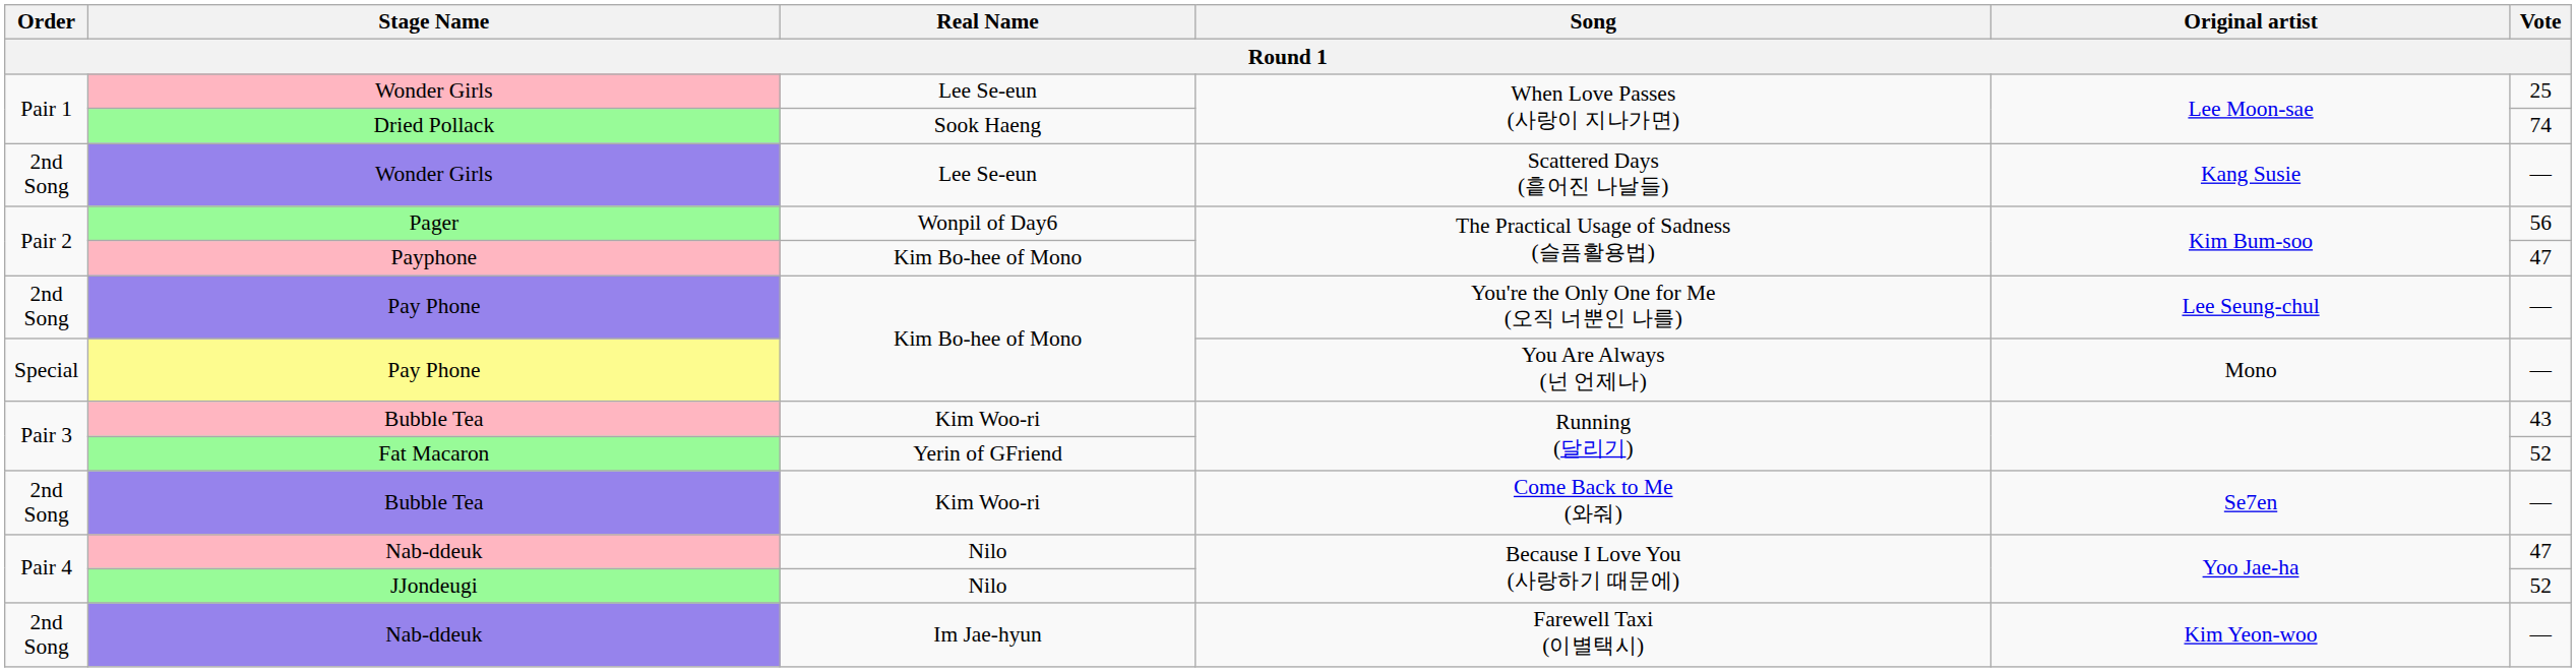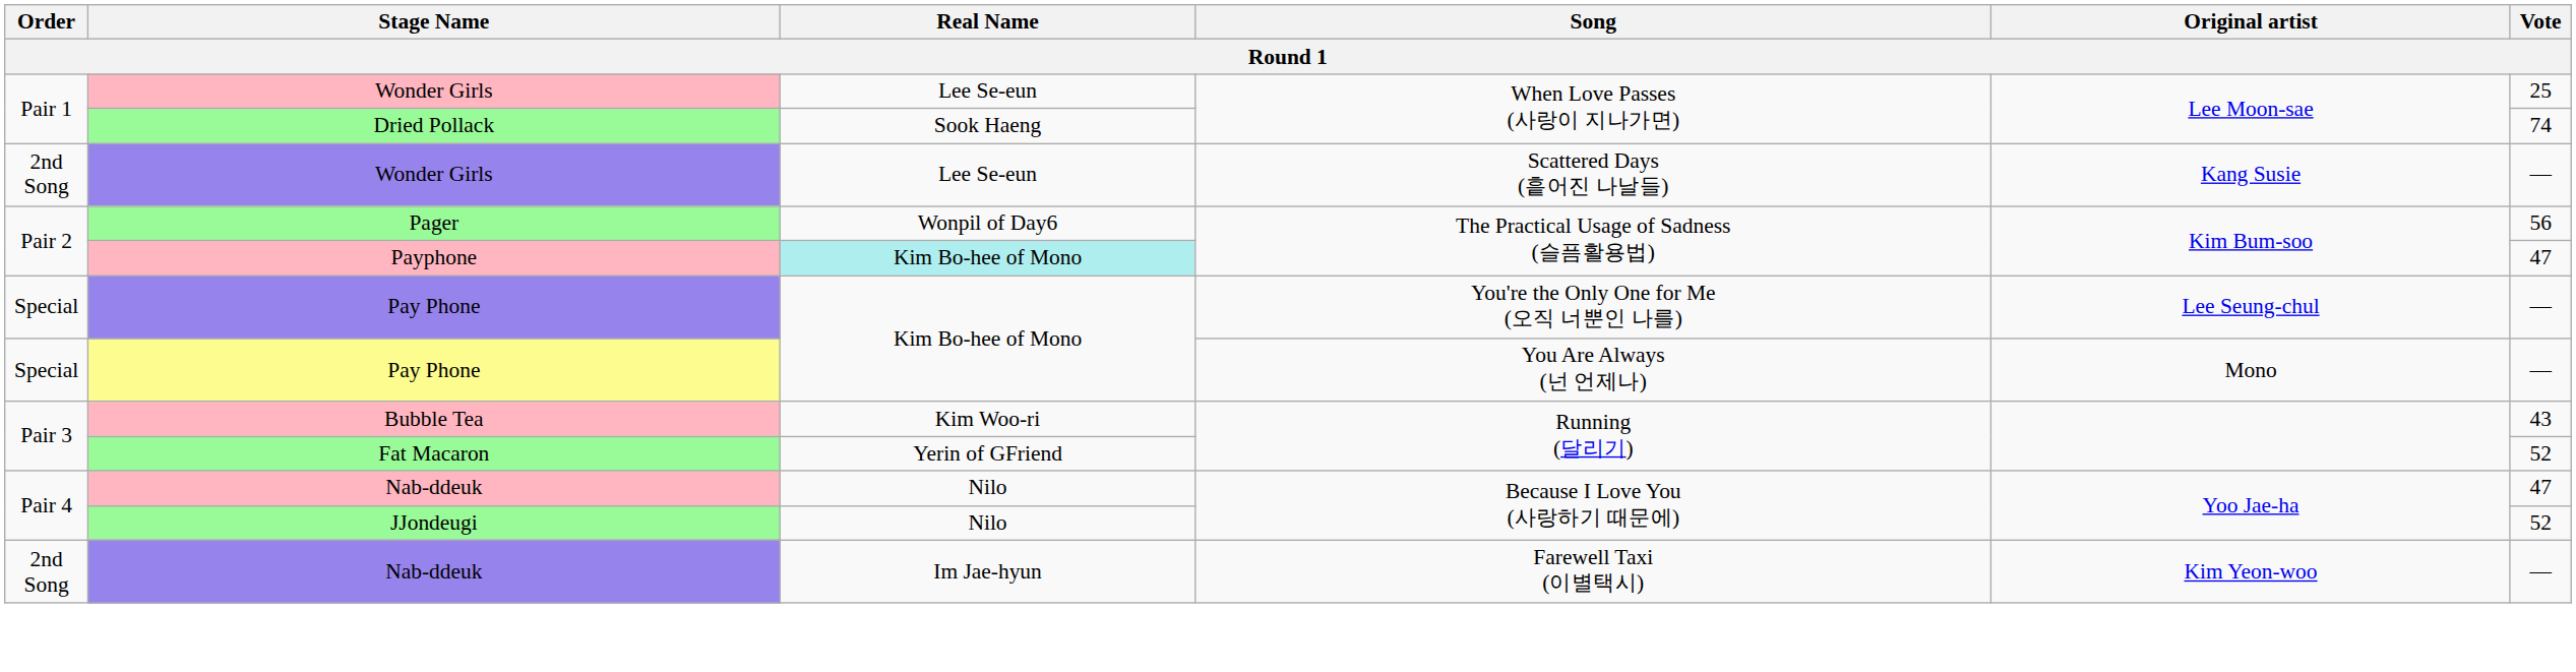 <table class="wikitable" style="text-align:center; width:95%;">
 <tr>
 <th style="width:1%;">Order</th>
 <th style="width:20%;">Stage Name</th>
 <th style="width:12%;">Real Name</th>
 <th style="width:23%;">Song</th>
 <th style="width:15%;">Original artist</th>
 <th style="width:1%;">Vote</th>
 </tr>
 <tr>
 <th colspan=6>Round 1</th>
 </tr>
 <tr>
 <td rowspan=2>Pair 1</td>
 <td bgcolor="lightpink">Wonder Girls</td>
 <td>Lee Se-eun</td>
 <td rowspan=2>When Love Passes<br>(사랑이 지나가면)</td>
 <td rowspan=2><a href='#'>Lee Moon-sae</a></td>
 <td>25</td>
 </tr>
 <tr>
 <td bgcolor="palegreen">Dried Pollack</td>
 <td>Sook Haeng</td>
 <td>74</td>
 </tr>
 <tr>
 <td>2nd Song</td>
 <td bgcolor="#9683EC">Wonder Girls</td>
 <td>Lee Se-eun</td>
 <td>Scattered Days<br>(흩어진 나날들)</td>
 <td><a href='#'>Kang Susie</a></td>
 <td>—</td>
 </tr>
 <tr>
 <td rowspan=2>Pair 2</td>
 <td bgcolor="palegreen">Pager</td>
 <td>Wonpil of Day6</td>
 <td rowspan=2>The Practical Usage of Sadness<br>(슬픔활용법)</td>
 <td rowspan=2><a href='#'>Kim Bum-soo</a></td>
 <td>56</td>
 </tr>
 <tr>
 <td bgcolor="lightpink">Payphone</td>
-<td>Kim Bo-hee of Mono</td>
+<td style="background: paleturquoise;">Kim Bo-hee of Mono</td>
 <td>47</td>
 </tr>
 <tr>
-<td>2nd Song</td>
+<td>Special</td>
 <td bgcolor="#9683EC">Pay Phone</td>
 <td rowspan=2>Kim Bo-hee of Mono</td>
 <td>You're the Only One for Me<br>(오직 너뿐인 나를)</td>
 <td><a href='#'>Lee Seung-chul</a></td>
 <td>—</td>
 </tr>
 <tr>
 <td>Special</td>
 <td bgcolor="#FDFC8F">Pay Phone</td>
 <td>You Are Always<br>(넌 언제나)</td>
 <td>Mono</td>
 <td>—</td>
 </tr>
 <tr>
 <td rowspan=2>Pair 3</td>
 <td bgcolor="lightpink">Bubble Tea</td>
 <td>Kim Woo-ri</td>
 <td rowspan=2>Running<br>(<a href='#'>달리기</a>)</td>
 <td rowspan=2></td>
 <td>43</td>
 </tr>
 <tr>
 <td bgcolor="palegreen">Fat Macaron</td>
 <td>Yerin of GFriend</td>
 <td>52</td>
 </tr>
 <tr>
-<td>2nd Song</td>
-<td bgcolor="#9683EC">Bubble Tea</td>
-<td>Kim Woo-ri</td>
-<td><a href='#'>Come Back to Me</a><br>(와줘)</td>
-<td><a href='#'>Se7en</a></td>
-<td>—</td>
-</tr>
-<tr>
 <td rowspan=2>Pair 4</td>
 <td bgcolor="lightpink">Nab-ddeuk</td>
 <td>Nilo</td>
 <td rowspan=2>Because I Love You<br>(사랑하기 때문에)</td>
 <td rowspan=2><a href='#'>Yoo Jae-ha</a></td>
 <td>47</td>
 </tr>
 <tr>
 <td bgcolor="palegreen">JJondeugi</td>
 <td>Nilo</td>
 <td>52</td>
 </tr>
 <tr>
 <td>2nd Song</td>
 <td bgcolor="#9683EC">Nab-ddeuk</td>
 <td>Im Jae-hyun</td>
 <td>Farewell Taxi<br>(이별택시)</td>
 <td><a href='#'>Kim Yeon-woo</a></td>
 <td>—</td>
 </tr>
 </table>
